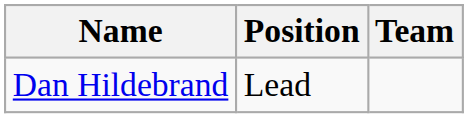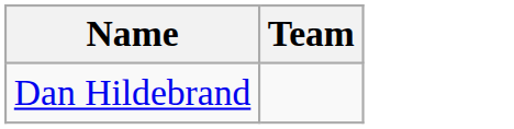 <table class="wikitable">
 <tr>
 <th><strong>Name</strong></th>
-<th><strong>Position</strong></th>
 <th><strong>Team</strong></th>
 </tr>
 <tr>
 <td><a href='#'>Dan Hildebrand</a></td>
-<td>Lead</td>
 <td></td>
 </tr>
 </table>
